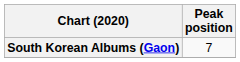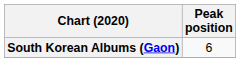 <table class="wikitable sortable plainrowheaders" style="text-align:center">
 <tr>
 <th scope="col">Chart (2020)</th>
 <th scope="col">Peak<br>position</th>
 </tr>
 <tr>
 <th scope="row">South Korean Albums (<a href='#'>Gaon</a>)</th>
-<td>7</td>
+<td>6</td>
 </tr>
 <tr>
 </tr>
 </table>
